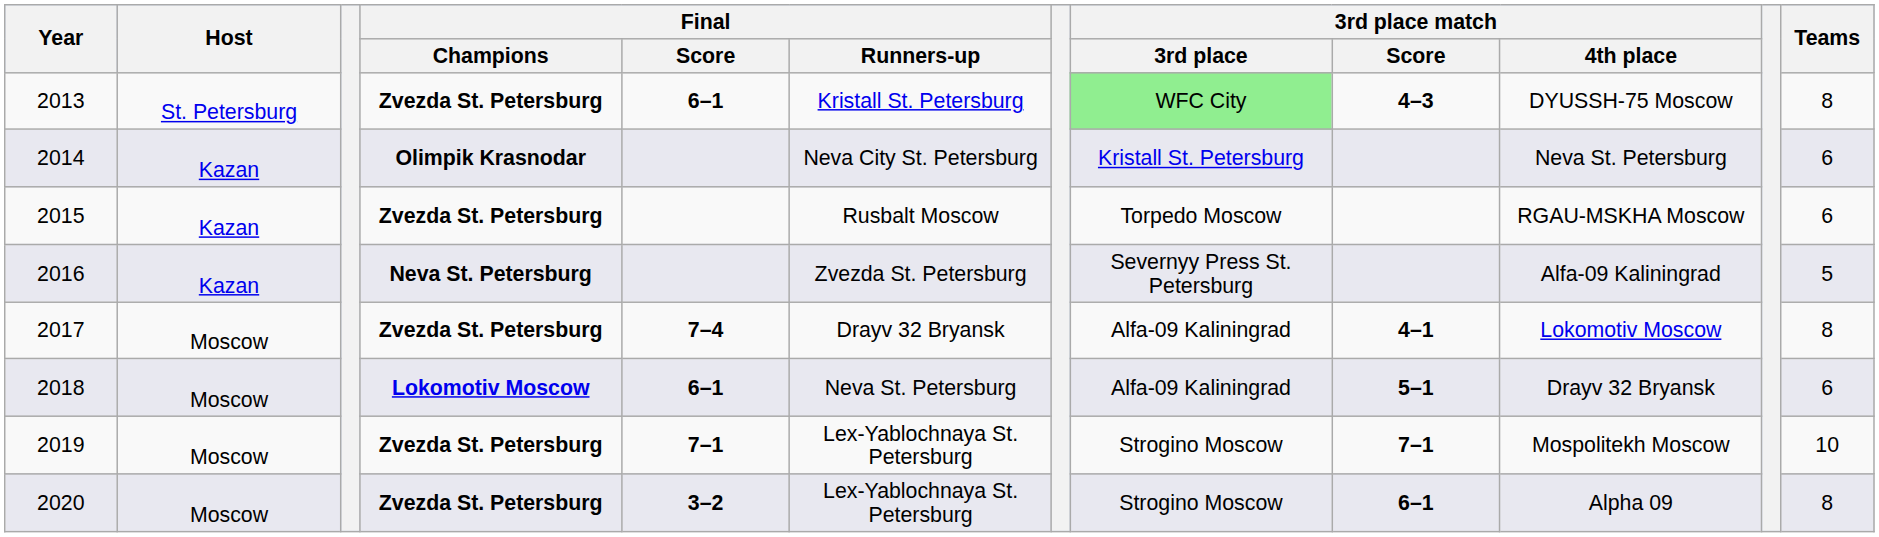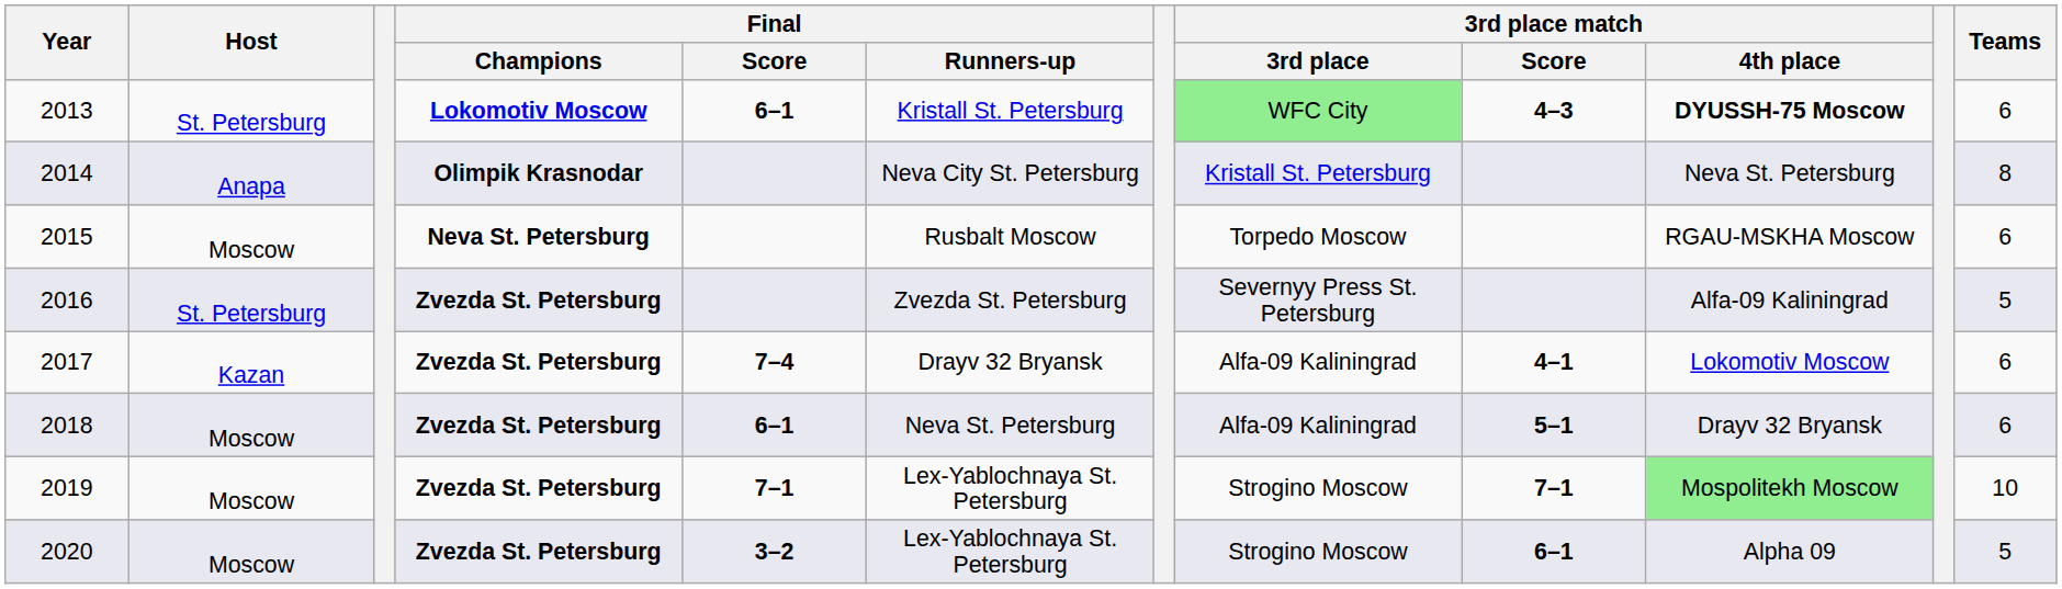 <table class="wikitable" style="font-size:90%; width: 100%; text-align: center;">
 <tr bgcolor=#c1d8ff>
 <th rowspan=2 width=6%>Year</th>
 <th rowspan=2 width=12%>Host</th>
 <th width=1% rowspan=10 bgcolor=ffffff></th>
 <th colspan=3>Final</th>
 <th width=1% rowspan=10 bgcolor=ffffff></th>
 <th colspan=3>3rd place match</th>
 <th width=1% rowspan=10 bgcolor=#ffffff></th>
 <th rowspan=2 width=5%>Teams</th>
 </tr>
 <tr bgcolor=#efefef>
 <th width=14%>Champions</th>
 <th width=9%>Score</th>
 <th width=14%>Runners-up</th>
 <th width=14%>3rd place</th>
 <th width=9%>Score</th>
 <th width=14%>4th place</th>
 </tr>
 <tr>
 <td>2013<br></td>
 <td><br><a href='#'>St. Petersburg</a></td>
-<td><strong>Zvezda St. Petersburg</strong></td>
+<td><strong><a href='#'>Lokomotiv Moscow</a></strong></td>
 <td><strong>6–1</strong></td>
 <td><a href='#'>Kristall St. Petersburg</a></td>
 <td style="background: lightgreen;">WFC City</td>
 <td><strong>4–3</strong></td>
-<td>DYUSSH-75 Moscow</td>
-<td>8</td>
+<td><strong>DYUSSH-75 Moscow</strong></td>
+<td>6</td>
 </tr>
 <tr bgcolor=#E8E8F0>
 <td>2014<br></td>
-<td><br><a href='#'>Kazan</a></td>
+<td><br><a href='#'>Anapa</a></td>
 <td><strong>Olimpik Krasnodar</strong></td>
 <td></td>
 <td>Neva City St. Petersburg</td>
 <td><a href='#'>Kristall St. Petersburg</a></td>
 <td></td>
 <td>Neva St. Petersburg</td>
-<td>6</td>
+<td>8</td>
 </tr>
 <tr>
 <td>2015<br></td>
-<td><br><a href='#'>Kazan</a></td>
-<td><strong>Zvezda St. Petersburg</strong></td>
+<td><br>Moscow</td>
+<td><strong>Neva St. Petersburg</strong></td>
 <td></td>
 <td>Rusbalt Moscow</td>
 <td>Torpedo Moscow</td>
 <td></td>
 <td>RGAU-MSKHA Moscow</td>
 <td>6</td>
 </tr>
 <tr bgcolor=#E8E8F0>
 <td>2016<br></td>
-<td><br><a href='#'>Kazan</a></td>
-<td><strong>Neva St. Petersburg</strong></td>
+<td><br><a href='#'>St. Petersburg</a></td>
+<td><strong>Zvezda St. Petersburg</strong></td>
 <td></td>
 <td>Zvezda St. Petersburg</td>
 <td>Severnyy Press St. Petersburg</td>
 <td></td>
 <td>Alfa-09 Kaliningrad</td>
 <td>5</td>
 </tr>
 <tr>
 <td>2017<br></td>
-<td><br>Moscow</td>
+<td><br><a href='#'>Kazan</a></td>
 <td><strong>Zvezda St. Petersburg</strong></td>
 <td><strong>7–4</strong></td>
 <td>Drayv 32 Bryansk</td>
 <td>Alfa-09 Kaliningrad</td>
 <td><strong>4–1</strong></td>
 <td><a href='#'>Lokomotiv Moscow</a></td>
-<td>8</td>
+<td>6</td>
 </tr>
 <tr bgcolor=#E8E8F0>
 <td>2018<br></td>
 <td><br>Moscow</td>
-<td><strong><a href='#'>Lokomotiv Moscow</a></strong></td>
+<td><strong>Zvezda St. Petersburg</strong></td>
 <td><strong>6–1</strong></td>
 <td>Neva St. Petersburg</td>
 <td>Alfa-09 Kaliningrad</td>
 <td><strong>5–1</strong></td>
 <td>Drayv 32 Bryansk</td>
 <td>6</td>
 </tr>
 <tr>
 <td>2019<br></td>
 <td><br>Moscow</td>
 <td><strong>Zvezda St. Petersburg</strong></td>
 <td><strong>7–1</strong></td>
 <td>Lex-Yablochnaya St. Petersburg</td>
 <td>Strogino Moscow</td>
 <td><strong>7–1</strong></td>
-<td>Mospolitekh Moscow</td>
+<td style="background: lightgreen;">Mospolitekh Moscow</td>
 <td>10</td>
 </tr>
 <tr bgcolor=#E8E8F0>
 <td>2020<br></td>
 <td><br>Moscow</td>
 <td><strong>Zvezda St. Petersburg</strong></td>
 <td><strong>3–2</strong></td>
 <td>Lex-Yablochnaya St. Petersburg</td>
 <td>Strogino Moscow</td>
 <td><strong>6–1</strong></td>
 <td>Alpha 09</td>
-<td>8</td>
+<td>5</td>
 </tr>
 </table>
